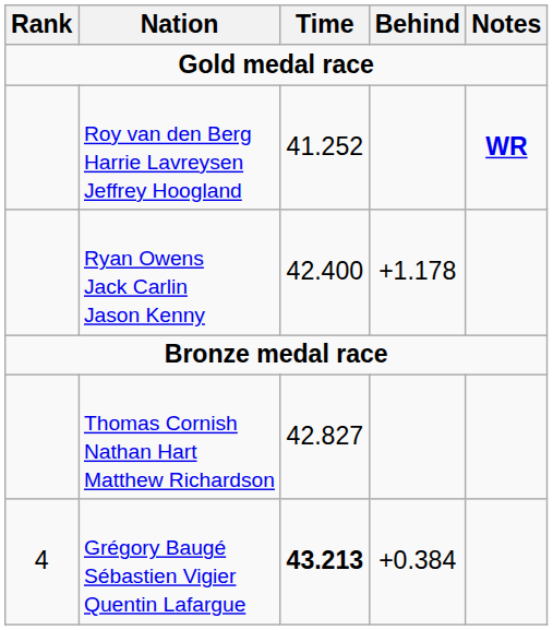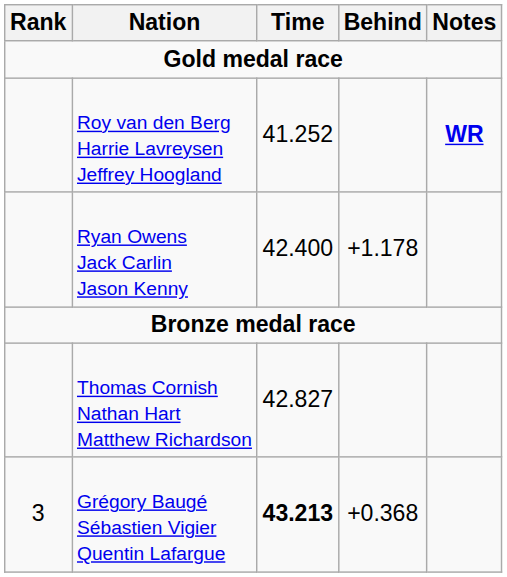 <table class="wikitable sortable" style="text-align:center">
 <tr>
 <th>Rank</th>
 <th>Nation</th>
 <th>Time</th>
 <th>Behind</th>
 <th>Notes</th>
 </tr>
 <tr>
 <td colspan=6><strong>Gold medal race</strong></td>
 </tr>
 <tr>
 <td></td>
 <td align=left><br><small><a href='#'>Roy van den Berg</a><br><a href='#'>Harrie Lavreysen</a><br><a href='#'>Jeffrey Hoogland</a></small></td>
 <td>41.252</td>
 <td></td>
 <td><strong><a href='#'>WR</a></strong></td>
 </tr>
 <tr>
 <td></td>
 <td align=left><br><small><a href='#'>Ryan Owens</a><br><a href='#'>Jack Carlin</a><br><a href='#'>Jason Kenny</a></small></td>
 <td>42.400</td>
 <td>+1.178</td>
 <td></td>
 </tr>
 <tr>
 <td colspan=6><strong>Bronze medal race</strong></td>
 </tr>
 <tr>
 <td></td>
 <td align=left><br><small><a href='#'>Thomas Cornish</a><br><a href='#'>Nathan Hart</a><br><a href='#'>Matthew Richardson</a></small></td>
 <td>42.827</td>
 <td></td>
 <td></td>
 </tr>
 <tr>
-<td>4</td>
+<td>3</td>
 <td align=left><br><small><a href='#'>Grégory Baugé</a><br><a href='#'>Sébastien Vigier</a><br><a href='#'>Quentin Lafargue</a></small></td>
 <td><strong>43.213</strong></td>
-<td>+0.384</td>
+<td>+0.368</td>
 <td></td>
 </tr>
 </table>
